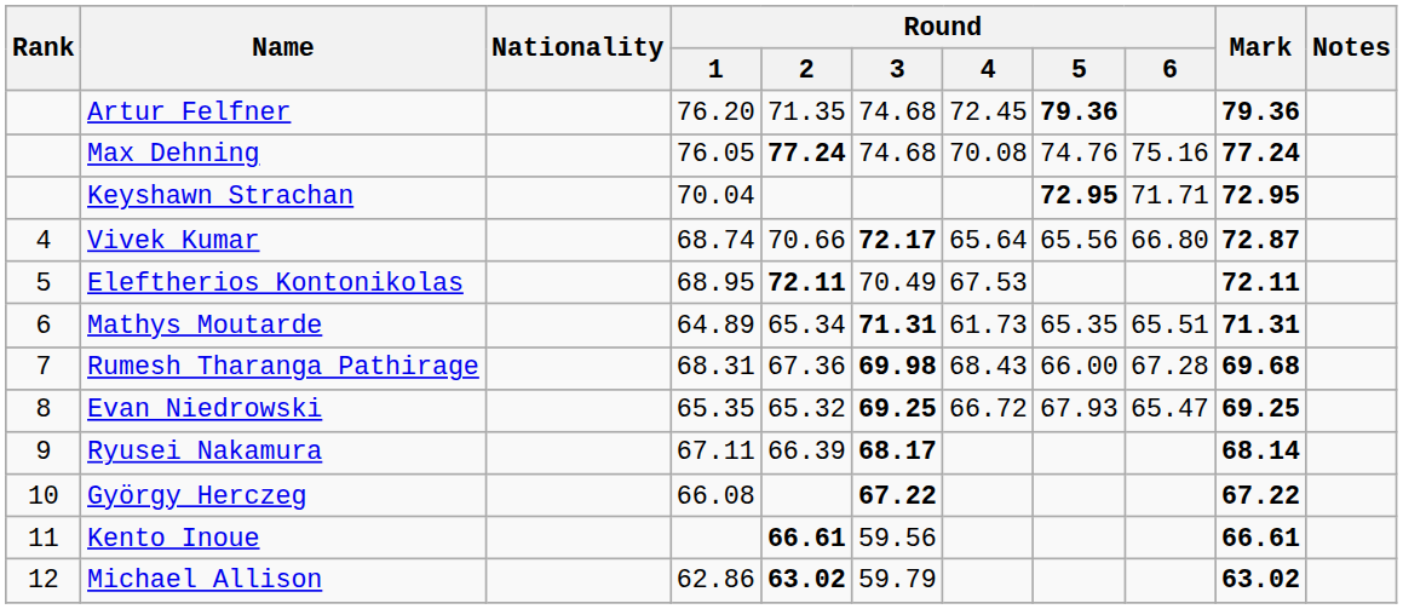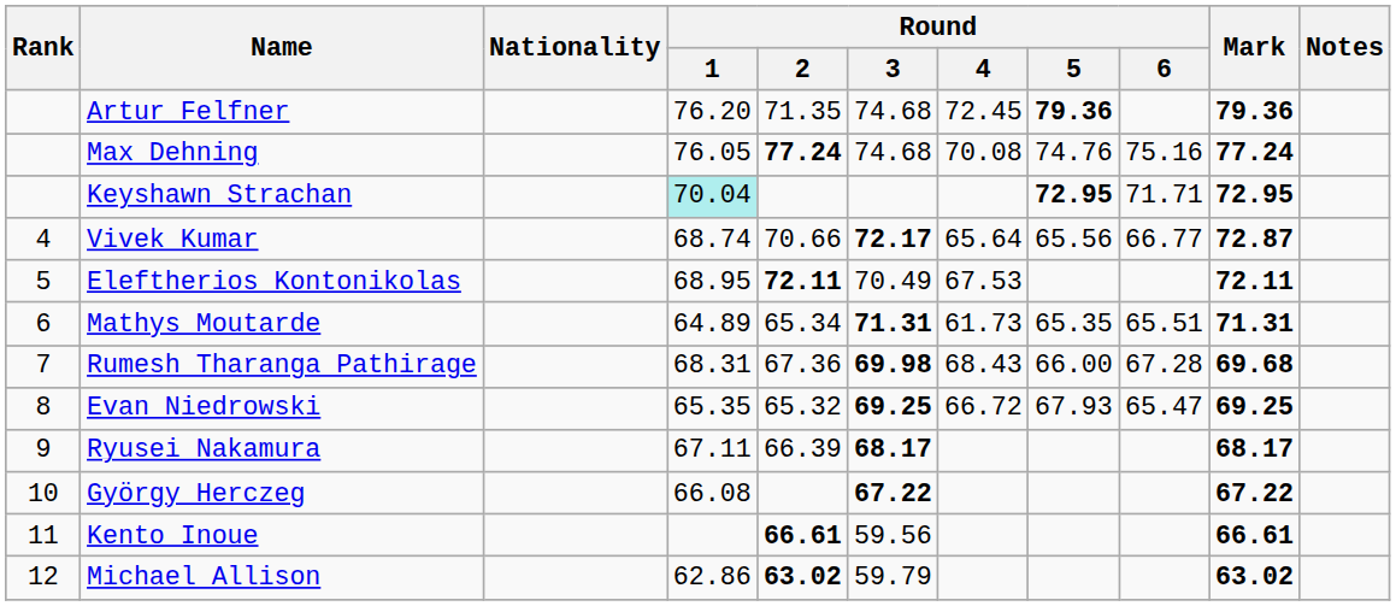 <table class="wikitable sortable" style="text-align:center">
 <tr>
 <th rowspan=2>Rank</th>
 <th rowspan=2>Name</th>
 <th rowspan=2>Nationality</th>
 <th colspan=6>Round</th>
 <th rowspan=2>Mark</th>
 <th rowspan=2>Notes</th>
 </tr>
 <tr>
 <th>1</th>
 <th>2</th>
 <th>3</th>
 <th>4</th>
 <th>5</th>
 <th>6</th>
 </tr>
 <tr>
 <td></td>
 <td align=left><a href='#'>Artur Felfner</a></td>
 <td align=left></td>
 <td>76.20</td>
 <td>71.35</td>
 <td>74.68</td>
 <td>72.45</td>
 <td><strong>79.36</strong></td>
 <td></td>
 <td><strong>79.36</strong></td>
 <td></td>
 </tr>
 <tr>
 <td></td>
 <td align=left><a href='#'>Max Dehning</a></td>
 <td align=left></td>
 <td>76.05</td>
 <td><strong>77.24</strong></td>
 <td>74.68</td>
 <td>70.08</td>
 <td>74.76</td>
 <td>75.16</td>
 <td><strong>77.24</strong></td>
 <td></td>
 </tr>
 <tr>
 <td></td>
 <td align=left><a href='#'>Keyshawn Strachan</a></td>
 <td align=left></td>
-<td>70.04</td>
+<td style="background: paleturquoise;">70.04</td>
 <td></td>
 <td></td>
 <td></td>
 <td><strong>72.95</strong></td>
 <td>71.71</td>
 <td><strong>72.95</strong></td>
 <td></td>
 </tr>
 <tr>
 <td>4</td>
 <td align=left><a href='#'>Vivek Kumar</a></td>
 <td align=left></td>
 <td>68.74</td>
 <td>70.66</td>
 <td><strong>72.17</strong></td>
 <td>65.64</td>
 <td>65.56</td>
-<td>66.80</td>
+<td>66.77</td>
 <td><strong>72.87</strong></td>
 <td></td>
 </tr>
 <tr>
 <td>5</td>
 <td align=left><a href='#'>Eleftherios Kontonikolas</a></td>
 <td align=left></td>
 <td>68.95</td>
 <td><strong>72.11</strong></td>
 <td>70.49</td>
 <td>67.53</td>
 <td></td>
 <td></td>
 <td><strong>72.11</strong></td>
 <td></td>
 </tr>
 <tr>
 <td>6</td>
 <td align=left><a href='#'>Mathys Moutarde</a></td>
 <td align=left></td>
 <td>64.89</td>
 <td>65.34</td>
 <td><strong>71.31</strong></td>
 <td>61.73</td>
 <td>65.35</td>
 <td>65.51</td>
 <td><strong>71.31</strong></td>
 <td></td>
 </tr>
 <tr>
 <td>7</td>
 <td align=left><a href='#'>Rumesh Tharanga Pathirage</a></td>
 <td align=left></td>
 <td>68.31</td>
 <td>67.36</td>
 <td><strong>69.98</strong></td>
 <td>68.43</td>
 <td>66.00</td>
 <td>67.28</td>
 <td><strong>69.68</strong></td>
 <td></td>
 </tr>
 <tr>
 <td>8</td>
 <td align=left><a href='#'>Evan Niedrowski</a></td>
 <td align=left></td>
 <td>65.35</td>
 <td>65.32</td>
 <td><strong>69.25</strong></td>
 <td>66.72</td>
 <td>67.93</td>
 <td>65.47</td>
 <td><strong>69.25</strong></td>
 <td></td>
 </tr>
 <tr>
 <td>9</td>
 <td align=left><a href='#'>Ryusei Nakamura</a></td>
 <td align=left></td>
 <td>67.11</td>
 <td>66.39</td>
 <td><strong>68.17</strong></td>
 <td></td>
 <td></td>
 <td></td>
-<td><strong>68.14</strong></td>
+<td><strong>68.17</strong></td>
 <td></td>
 </tr>
 <tr>
 <td>10</td>
 <td align=left><a href='#'>György Herczeg</a></td>
 <td align=left></td>
 <td>66.08</td>
 <td></td>
 <td><strong>67.22</strong></td>
 <td></td>
 <td></td>
 <td></td>
 <td><strong>67.22</strong></td>
 <td></td>
 </tr>
 <tr>
 <td>11</td>
 <td align=left><a href='#'>Kento Inoue</a></td>
 <td align=left></td>
 <td></td>
 <td><strong>66.61</strong></td>
 <td>59.56</td>
 <td></td>
 <td></td>
 <td></td>
 <td><strong>66.61</strong></td>
 <td></td>
 </tr>
 <tr>
 <td>12</td>
 <td align=left><a href='#'>Michael Allison</a></td>
 <td align=left></td>
 <td>62.86</td>
 <td><strong>63.02</strong></td>
 <td>59.79</td>
 <td></td>
 <td></td>
 <td></td>
 <td><strong>63.02</strong></td>
 <td></td>
 </tr>
 </table>
